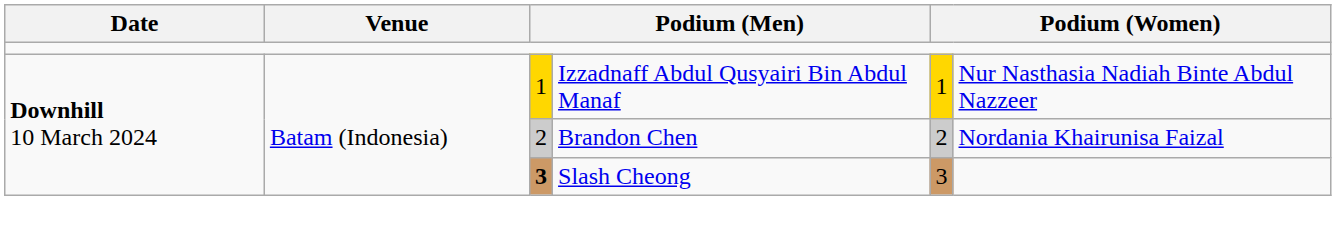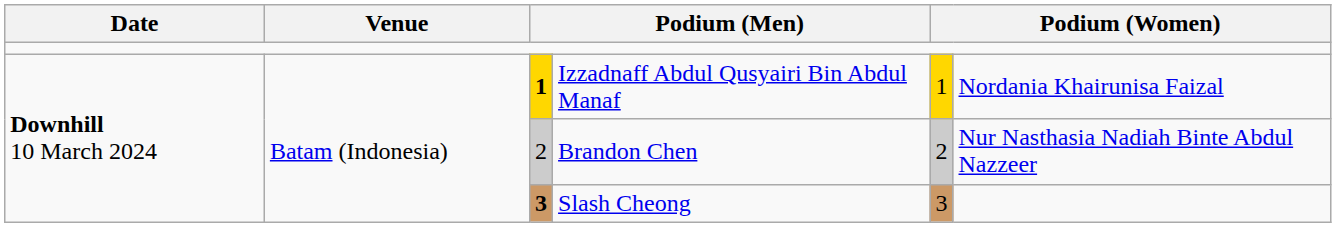 <table class="wikitable" width=70%>
 <tr>
 <th>Date</th>
 <th width=20%>Venue</th>
 <th colspan=2 width=30%>Podium (Men)</th>
 <th colspan=2 width=30%>Podium (Women)</th>
 </tr>
 <tr>
 <td colspan=6></td>
 </tr>
 <tr>
 <td rowspan=3><strong>Downhill</strong> <br> 10 March 2024</td>
 <td rowspan=3><br><a href='#'>Batam</a> (Indonesia)</td>
-<td bgcolor=FFD700>1</td>
+<td bgcolor=FFD700><strong>1</strong></td>
 <td><a href='#'>Izzadnaff Abdul Qusyairi Bin Abdul Manaf</a></td>
 <td bgcolor=FFD700>1</td>
-<td><a href='#'>Nur Nasthasia Nadiah Binte Abdul Nazzeer</a></td>
+<td><a href='#'>Nordania Khairunisa Faizal</a></td>
 </tr>
 <tr>
 <td bgcolor=CCCCCC>2</td>
 <td><a href='#'>Brandon Chen</a></td>
 <td bgcolor=CCCCCC>2</td>
-<td><a href='#'>Nordania Khairunisa Faizal</a></td>
+<td><a href='#'>Nur Nasthasia Nadiah Binte Abdul Nazzeer</a></td>
 </tr>
 <tr>
 <td bgcolor=CC9966><strong>3</strong></td>
 <td><a href='#'>Slash Cheong</a></td>
 <td bgcolor=CC9966>3</td>
 <td></td>
 </tr>
 </table>
